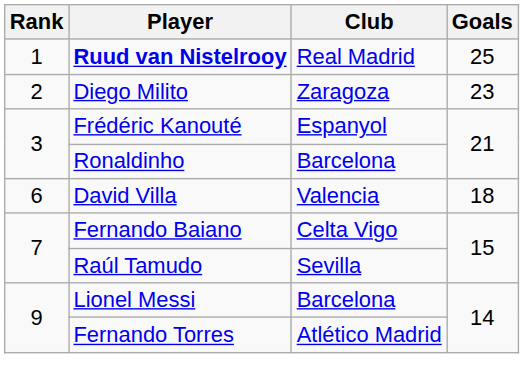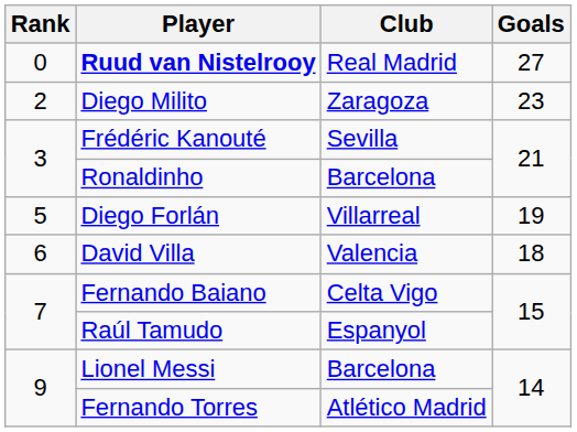 <table class="wikitable">
 <tr>
 <th>Rank</th>
 <th>Player</th>
 <th>Club</th>
 <th>Goals</th>
 </tr>
 <tr>
-<td align=center>1</td>
+<td align=center>0</td>
 <td> <strong><a href='#'>Ruud van Nistelrooy</a></strong></td>
 <td><a href='#'>Real Madrid</a></td>
-<td align=center>25</td>
+<td align=center>27</td>
 </tr>
 <tr>
 <td align=center>2</td>
 <td> <a href='#'>Diego Milito</a></td>
 <td><a href='#'>Zaragoza</a></td>
 <td align=center>23</td>
 </tr>
 <tr>
 <td rowspan=2 align=center>3</td>
 <td> <a href='#'>Frédéric Kanouté</a></td>
-<td><a href='#'>Espanyol</a></td>
+<td><a href='#'>Sevilla</a></td>
 <td rowspan=2 align=center>21</td>
 </tr>
 <tr>
 <td> <a href='#'>Ronaldinho</a></td>
 <td><a href='#'>Barcelona</a></td>
+</tr>
+<tr>
+<td align=center>5</td>
+<td> <a href='#'>Diego Forlán</a></td>
+<td><a href='#'>Villarreal</a></td>
+<td align=center>19</td>
 </tr>
 <tr>
 <td align=center>6</td>
 <td> <a href='#'>David Villa</a></td>
 <td><a href='#'>Valencia</a></td>
 <td align=center>18</td>
 </tr>
 <tr>
 <td rowspan=2 align=center>7</td>
 <td> <a href='#'>Fernando Baiano</a></td>
 <td><a href='#'>Celta Vigo</a></td>
 <td rowspan=2 align=center>15</td>
 </tr>
 <tr>
 <td> <a href='#'>Raúl Tamudo</a></td>
-<td><a href='#'>Sevilla</a></td>
+<td><a href='#'>Espanyol</a></td>
 </tr>
 <tr>
 <td rowspan=2 align=center>9</td>
 <td> <a href='#'>Lionel Messi</a></td>
 <td><a href='#'>Barcelona</a></td>
 <td rowspan=2 align=center>14</td>
 </tr>
 <tr>
 <td> <a href='#'>Fernando Torres</a></td>
 <td><a href='#'>Atlético Madrid</a></td>
 </tr>
 </table>
